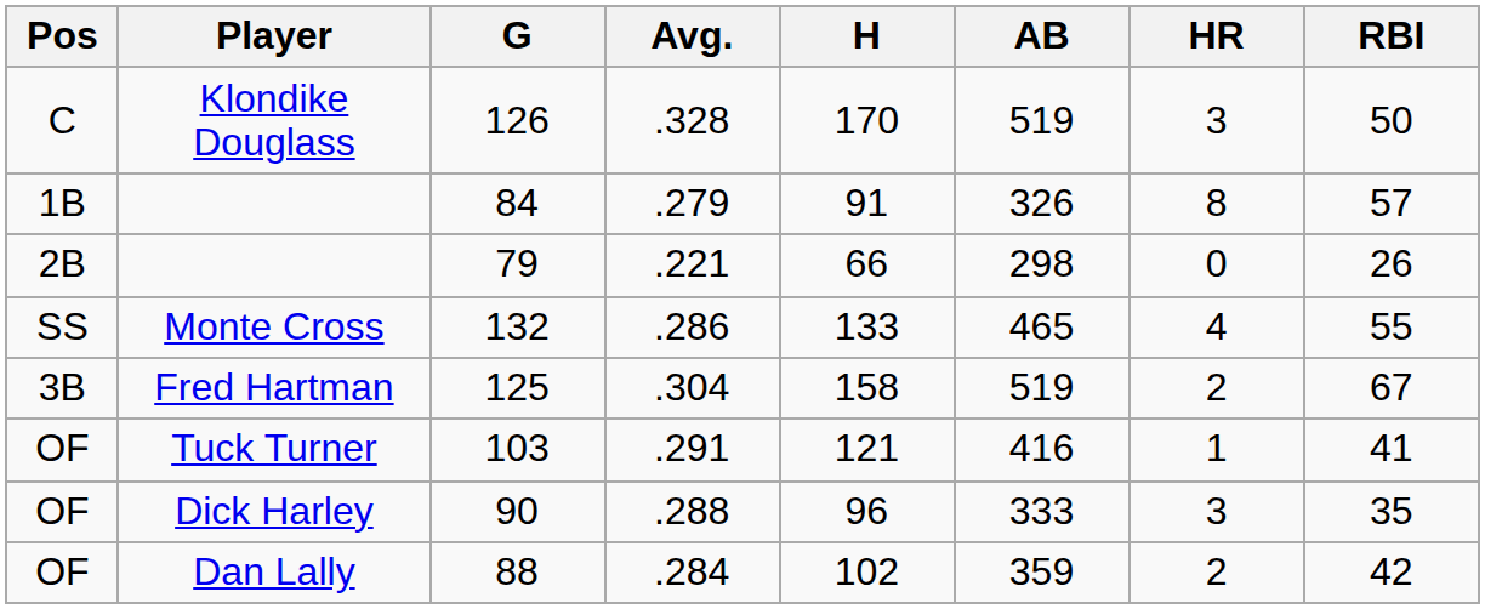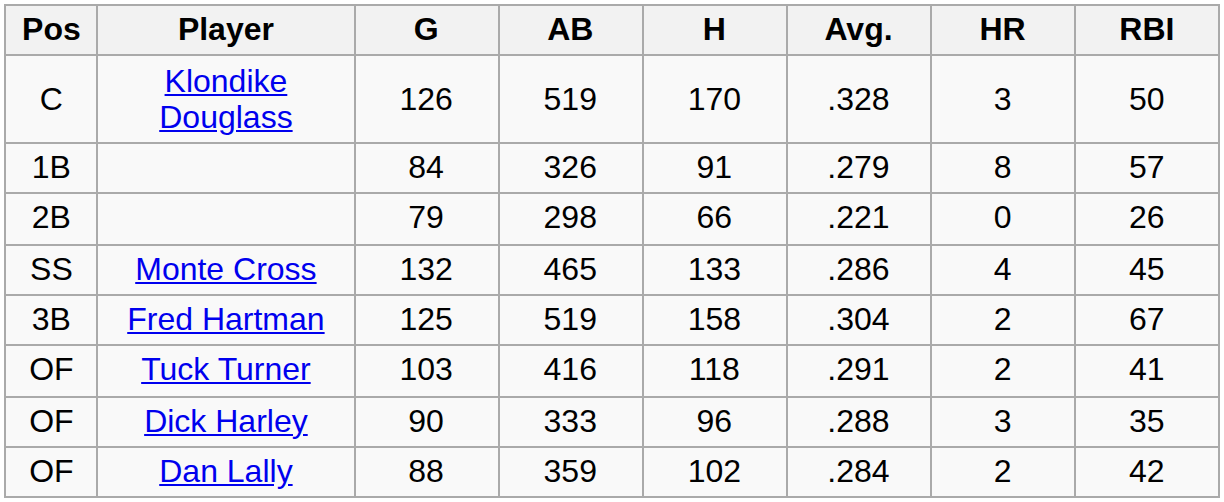 <table class="wikitable sortable">
 <tr>
 <th bgcolor="#DDDDFF" width="5%">Pos</th>
 <th bgcolor="#DDDDFF" width="16%">Player</th>
 <th bgcolor="#DDDDFF" width="9%">G</th>
+<th bgcolor="#DDDDFF" width="9%">AB</th>
+<th bgcolor="#DDDDFF" width="9%">H</th>
 <th bgcolor="#DDDDFF" width="9%">Avg.</th>
-<th bgcolor="#DDDDFF" width="9%">H</th>
-<th bgcolor="#DDDDFF" width="9%">AB</th>
 <th bgcolor="#DDDDFF" width="9%">HR</th>
 <th bgcolor="#DDDDFF" width="9%">RBI</th>
 </tr>
 <tr align="center">
 <td>C</td>
 <td><a href='#'>Klondike Douglass</a></td>
 <td>126</td>
+<td>519</td>
+<td>170</td>
 <td>.328</td>
-<td>170</td>
-<td>519</td>
 <td>3</td>
 <td>50</td>
 </tr>
 <tr align=center>
 <td>1B</td>
 <td></td>
 <td>84</td>
+<td>326</td>
+<td>91</td>
 <td>.279</td>
-<td>91</td>
-<td>326</td>
 <td>8</td>
 <td>57</td>
 </tr>
 <tr align="center">
 <td>2B</td>
 <td></td>
 <td>79</td>
+<td>298</td>
+<td>66</td>
 <td>.221</td>
-<td>66</td>
-<td>298</td>
 <td>0</td>
 <td>26</td>
 </tr>
 <tr align="center">
 <td>SS</td>
 <td><a href='#'>Monte Cross</a></td>
 <td>132</td>
+<td>465</td>
+<td>133</td>
 <td>.286</td>
-<td>133</td>
-<td>465</td>
 <td>4</td>
-<td>55</td>
+<td>45</td>
 </tr>
 <tr align=center>
 <td>3B</td>
 <td><a href='#'>Fred Hartman</a></td>
 <td>125</td>
+<td>519</td>
+<td>158</td>
 <td>.304</td>
-<td>158</td>
-<td>519</td>
 <td>2</td>
 <td>67</td>
 </tr>
 <tr align=center>
 <td>OF</td>
 <td><a href='#'>Tuck Turner</a></td>
 <td>103</td>
+<td>416</td>
+<td>118</td>
 <td>.291</td>
-<td>121</td>
-<td>416</td>
-<td>1</td>
+<td>2</td>
 <td>41</td>
 </tr>
 <tr align=center>
 <td>OF</td>
 <td><a href='#'>Dick Harley</a></td>
 <td>90</td>
+<td>333</td>
+<td>96</td>
 <td>.288</td>
-<td>96</td>
-<td>333</td>
 <td>3</td>
 <td>35</td>
 </tr>
 <tr align=center>
 <td>OF</td>
 <td><a href='#'>Dan Lally</a></td>
 <td>88</td>
+<td>359</td>
+<td>102</td>
 <td>.284</td>
-<td>102</td>
-<td>359</td>
 <td>2</td>
 <td>42</td>
 </tr>
 </table>
